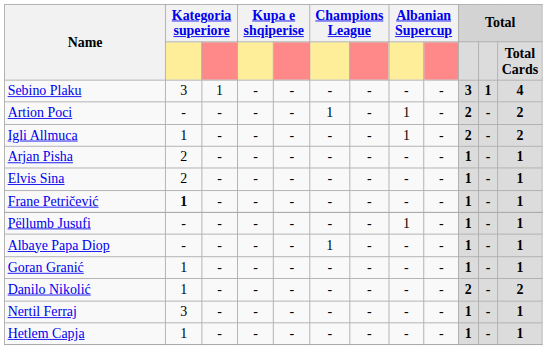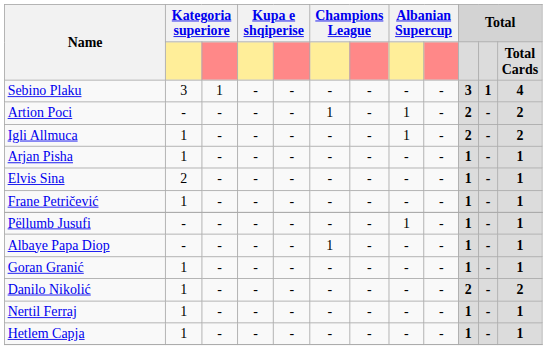 <table class="wikitable" style="text-align: center;" width=70%>
 <tr>
 <th width=30% rowspan="2">Name</th>
 <th colspan="2" width="100px"><a href='#'>Kategoria superiore</a></th>
 <th colspan="2" width="100px"><a href='#'>Kupa e shqiperise</a></th>
 <th colspan="2" width="100px"><a href='#'>Champions League</a></th>
 <th colspan="2" width="100px"><a href='#'>Albanian Supercup</a></th>
 <th colspan="3" style="background: #D3D3D3">Total</th>
 </tr>
 <tr>
 <th width="50px" style="background: #FFEE99"></th>
 <th width="50px" style="background: #FF8888"></th>
 <th width="50px" style="background: #FFEE99"></th>
 <th width="50px" style="background: #FF8888"></th>
 <th width="50px" style="background: #FFEE99"></th>
 <th width="50px" style="background: #FF8888"></th>
 <th width="50px" style="background: #FFEE99"></th>
 <th width="50px" style="background: #FF8888"></th>
 <th width="50px" style="background: #DCDCDC"></th>
 <th width="50px" style="background: #DCDCDC"></th>
 <th width="50px" style="background: #DCDCDC">Total Cards</th>
 </tr>
 <tr>
 <td style="text-align:left;"> <a href='#'>Sebino Plaku</a></td>
 <td>3 </td>
 <td>1 </td>
 <td>- </td>
 <td>-</td>
 <td>- </td>
 <td>-</td>
 <td>- </td>
 <td>-</td>
 <th style="background: #DCDCDC"><strong>3</strong> </th>
 <th style="background: #DCDCDC"><strong>1</strong> </th>
 <th style="background: #DCDCDC"><strong>4</strong> </th>
 </tr>
 <tr>
 <td style="text-align:left;"> <a href='#'>Artion Poci</a></td>
 <td>- </td>
 <td>-</td>
 <td>- </td>
 <td>-</td>
 <td>1 </td>
 <td>-</td>
 <td>1 </td>
 <td>-</td>
 <th style="background: #DCDCDC"><strong>2</strong> </th>
 <th style="background: #DCDCDC"><strong>-</strong> </th>
 <th style="background: #DCDCDC"><strong>2</strong> </th>
 </tr>
 <tr>
 <td style="text-align:left;"> <a href='#'>Igli Allmuca</a></td>
 <td>1 </td>
 <td>-</td>
 <td>- </td>
 <td>-</td>
 <td>- </td>
 <td>-</td>
 <td>1 </td>
 <td>-</td>
 <th style="background: #DCDCDC"><strong>2</strong> </th>
 <th style="background: #DCDCDC"><strong>-</strong> </th>
 <th style="background: #DCDCDC"><strong>2</strong> </th>
 </tr>
 <tr>
 <td style="text-align:left;"> <a href='#'>Arjan Pisha</a></td>
-<td>2 </td>
+<td>1 </td>
 <td>-</td>
 <td>- </td>
 <td>-</td>
 <td>- </td>
 <td>-</td>
 <td>- </td>
 <td>-</td>
 <th style="background: #DCDCDC"><strong>1</strong> </th>
 <th style="background: #DCDCDC"><strong>-</strong> </th>
 <th style="background: #DCDCDC"><strong>1</strong> </th>
 </tr>
 <tr>
 <td style="text-align:left;"> <a href='#'>Elvis Sina</a></td>
 <td>2 </td>
 <td>-</td>
 <td>- </td>
 <td>-</td>
 <td>- </td>
 <td>-</td>
 <td>- </td>
 <td>-</td>
 <th style="background: #DCDCDC"><strong>1</strong> </th>
 <th style="background: #DCDCDC"><strong>-</strong> </th>
 <th style="background: #DCDCDC"><strong>1</strong> </th>
 </tr>
 <tr>
 <td style="text-align:left;"> <a href='#'>Frane Petričević</a></td>
-<td><strong>1 </strong></td>
+<td>1 </td>
 <td>-</td>
 <td>- </td>
 <td>-</td>
 <td>- </td>
 <td>-</td>
 <td>- </td>
 <td>-</td>
 <th style="background: #DCDCDC"><strong>1</strong> </th>
 <th style="background: #DCDCDC"><strong>-</strong> </th>
 <th style="background: #DCDCDC"><strong>1</strong> </th>
 </tr>
 <tr>
 </tr>
 <tr>
 <td style="text-align:left;"> <a href='#'>Pëllumb Jusufi</a></td>
 <td>- </td>
 <td>-</td>
 <td>- </td>
 <td>-</td>
 <td>- </td>
 <td>-</td>
 <td>1 </td>
 <td>-</td>
 <th style="background: #DCDCDC"><strong>1</strong> </th>
 <th style="background: #DCDCDC"><strong>-</strong> </th>
 <th style="background: #DCDCDC"><strong>1</strong> </th>
 </tr>
 <tr>
 <td style="text-align:left;"> <a href='#'>Albaye Papa Diop</a></td>
 <td>- </td>
 <td>-</td>
 <td>- </td>
 <td>-</td>
 <td>1 </td>
 <td>-</td>
 <td>- </td>
 <td>-</td>
 <th style="background: #DCDCDC"><strong>1</strong> </th>
 <th style="background: #DCDCDC"><strong>-</strong> </th>
 <th style="background: #DCDCDC"><strong>1</strong> </th>
 </tr>
 <tr>
 <td style="text-align:left;"> <a href='#'>Goran Granić</a></td>
 <td>1 </td>
 <td>-</td>
 <td>- </td>
 <td>-</td>
 <td>- </td>
 <td>-</td>
 <td>- </td>
 <td>-</td>
 <th style="background: #DCDCDC"><strong>1</strong> </th>
 <th style="background: #DCDCDC"><strong>-</strong> </th>
 <th style="background: #DCDCDC"><strong>1</strong> </th>
 </tr>
 <tr>
 <td style="text-align:left;"> <a href='#'>Danilo Nikolić</a></td>
 <td>1 </td>
 <td>-</td>
 <td>- </td>
 <td>-</td>
 <td>- </td>
 <td>-</td>
 <td>- </td>
 <td>-</td>
 <th style="background: #DCDCDC"><strong>2</strong> </th>
 <th style="background: #DCDCDC"><strong>-</strong> </th>
 <th style="background: #DCDCDC"><strong>2</strong> </th>
 </tr>
 <tr>
 <td style="text-align:left;"> <a href='#'>Nertil Ferraj</a></td>
-<td>3 </td>
+<td>1 </td>
 <td>-</td>
 <td>- </td>
 <td>-</td>
 <td>- </td>
 <td>-</td>
 <td>- </td>
 <td>-</td>
 <th style="background: #DCDCDC"><strong>1</strong> </th>
 <th style="background: #DCDCDC"><strong>-</strong> </th>
 <th style="background: #DCDCDC"><strong>1</strong> </th>
 </tr>
 <tr>
 <td style="text-align:left;"> <a href='#'>Hetlem Capja</a></td>
 <td>1 </td>
 <td>-</td>
 <td>- </td>
 <td>-</td>
 <td>- </td>
 <td>-</td>
 <td>- </td>
 <td>-</td>
 <th style="background: #DCDCDC"><strong>1</strong> </th>
 <th style="background: #DCDCDC"><strong>-</strong> </th>
 <th style="background: #DCDCDC"><strong>1</strong> </th>
 </tr>
 <tr>
 </tr>
 </table>
